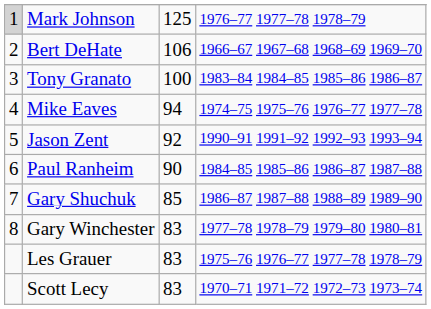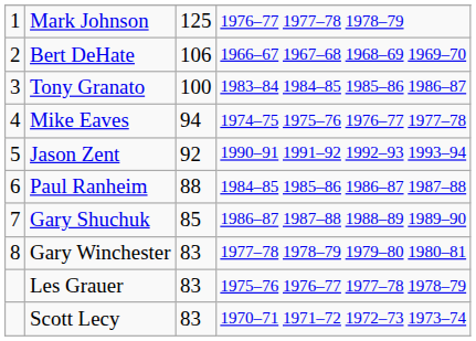 <table class="wikitable">
 <tr>
 </tr>
 <tr>
-<td style="background: lightgrey;">1</td>
+<td>1</td>
 <td><a href='#'>Mark Johnson</a></td>
 <td>125</td>
 <td style="font-size:80%;"><a href='#'>1976–77</a>  <a href='#'>1977–78</a> <a href='#'>1978–79</a></td>
 </tr>
 <tr>
 <td>2</td>
 <td><a href='#'>Bert DeHate</a></td>
 <td>106</td>
 <td style="font-size:80%;"><a href='#'>1966–67</a> <a href='#'>1967–68</a> <a href='#'>1968–69</a> <a href='#'>1969–70</a></td>
 </tr>
 <tr>
 <td>3</td>
 <td><a href='#'>Tony Granato</a></td>
 <td>100</td>
 <td style="font-size:80%;"><a href='#'>1983–84</a> <a href='#'>1984–85</a> <a href='#'>1985–86</a> <a href='#'>1986–87</a></td>
 </tr>
 <tr>
 <td>4</td>
 <td><a href='#'>Mike Eaves</a></td>
 <td>94</td>
 <td style="font-size:80%;"><a href='#'>1974–75</a> <a href='#'>1975–76</a> <a href='#'>1976–77</a> <a href='#'>1977–78</a></td>
 </tr>
 <tr>
 <td>5</td>
 <td><a href='#'>Jason Zent</a></td>
 <td>92</td>
 <td style="font-size:80%;"><a href='#'>1990–91</a> <a href='#'>1991–92</a> <a href='#'>1992–93</a> <a href='#'>1993–94</a></td>
 </tr>
 <tr>
 <td>6</td>
 <td><a href='#'>Paul Ranheim</a></td>
-<td>90</td>
+<td>88</td>
 <td style="font-size:80%;"><a href='#'>1984–85</a> <a href='#'>1985–86</a> <a href='#'>1986–87</a> <a href='#'>1987–88</a></td>
 </tr>
 <tr>
 <td>7</td>
 <td><a href='#'>Gary Shuchuk</a></td>
 <td>85</td>
 <td style="font-size:80%;"><a href='#'>1986–87</a> <a href='#'>1987–88</a> <a href='#'>1988–89</a> <a href='#'>1989–90</a></td>
 </tr>
 <tr>
 <td>8</td>
 <td>Gary Winchester</td>
 <td>83</td>
 <td style="font-size:80%;"><a href='#'>1977–78</a> <a href='#'>1978–79</a> <a href='#'>1979–80</a> <a href='#'>1980–81</a></td>
 </tr>
 <tr>
 <td></td>
 <td>Les Grauer</td>
 <td>83</td>
 <td style="font-size:80%;"><a href='#'>1975–76</a> <a href='#'>1976–77</a> <a href='#'>1977–78</a> <a href='#'>1978–79</a></td>
 </tr>
 <tr>
 <td></td>
 <td>Scott Lecy</td>
 <td>83</td>
 <td style="font-size:80%;"><a href='#'>1970–71</a> <a href='#'>1971–72</a> <a href='#'>1972–73</a> <a href='#'>1973–74</a></td>
 </tr>
 </table>
